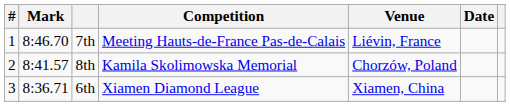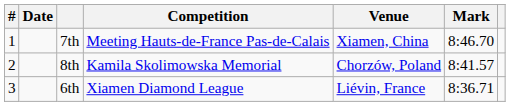 <table class="wikitable sortable">
 <tr>
 <th>#</th>
-<th>Mark</th>
+<th>Date</th>
 <th class=unsortable></th>
 <th>Competition</th>
 <th>Venue</th>
-<th>Date</th>
+<th>Mark</th>
 <th></th>
 </tr>
 <tr>
 <td align=center>1</td>
-<td align=right>8:46.70</td>
+<td align=right><a href='#'></a></td>
 <td>7th</td>
 <td><a href='#'>Meeting Hauts-de-France Pas-de-Calais</a></td>
-<td><a href='#'>Liévin, France</a></td>
-<td align=right><a href='#'></a></td>
+<td><a href='#'>Xiamen, China</a></td>
+<td align=right>8:46.70</td>
 <td></td>
 </tr>
 <tr>
 <td align=center>2</td>
-<td align=right>8:41.57</td>
+<td align=right><a href='#'></a></td>
 <td>8th</td>
 <td><a href='#'>Kamila Skolimowska Memorial</a></td>
 <td><a href='#'>Chorzów, Poland</a></td>
-<td align=right><a href='#'></a></td>
+<td align=right>8:41.57</td>
 <td></td>
 </tr>
 <tr>
 <td align=center>3</td>
-<td align=right>8:36.71</td>
+<td align=right><a href='#'></a></td>
 <td>6th</td>
 <td><a href='#'>Xiamen Diamond League</a></td>
-<td><a href='#'>Xiamen, China</a></td>
-<td align=right><a href='#'></a></td>
+<td><a href='#'>Liévin, France</a></td>
+<td align=right>8:36.71</td>
 <td></td>
 </tr>
 </table>
